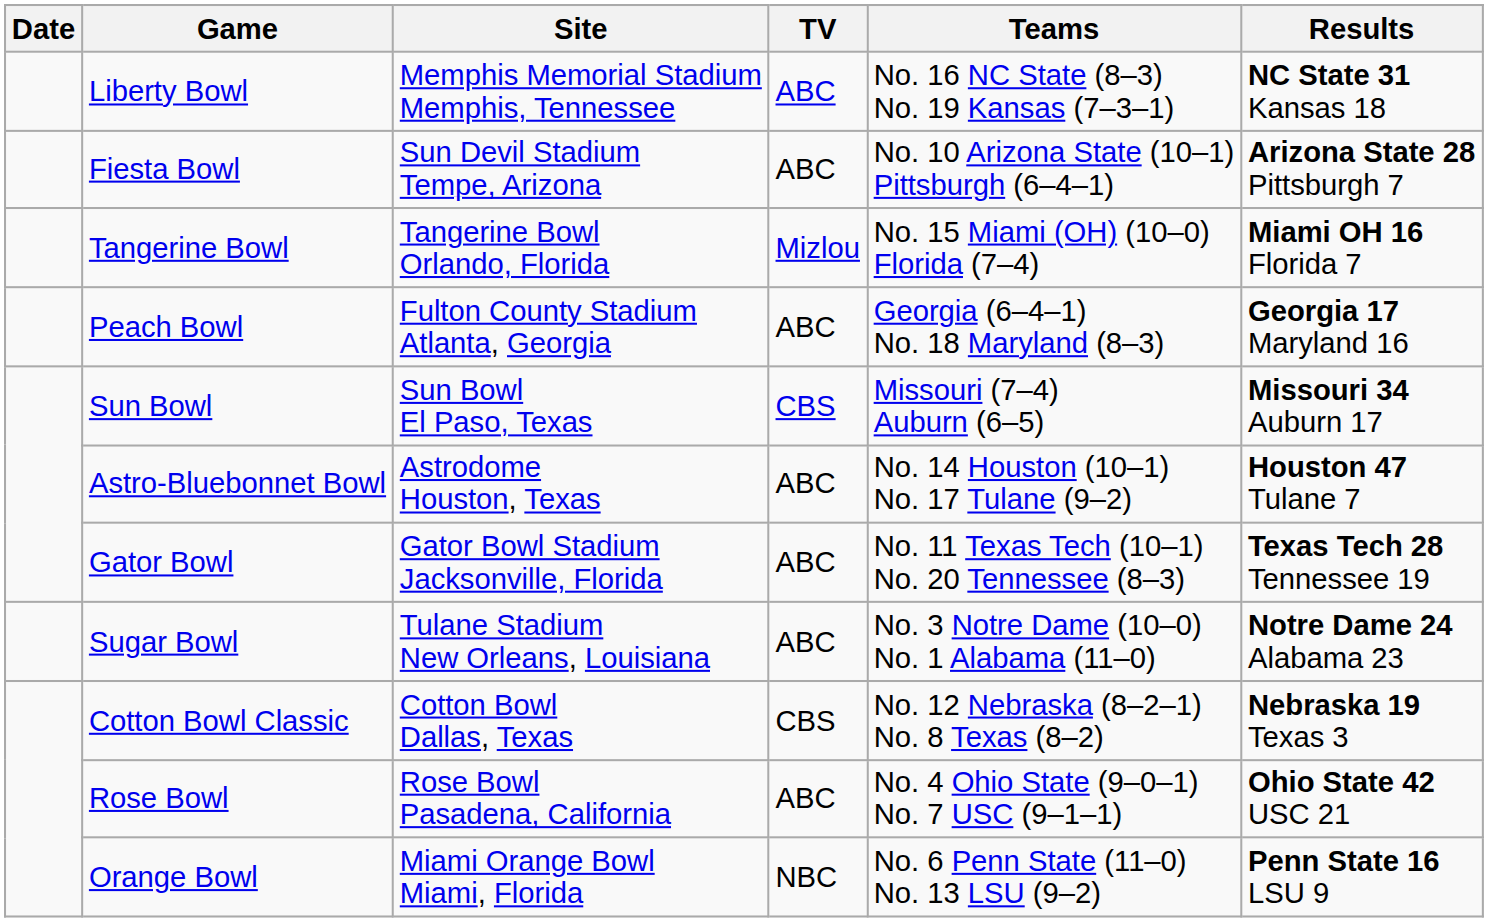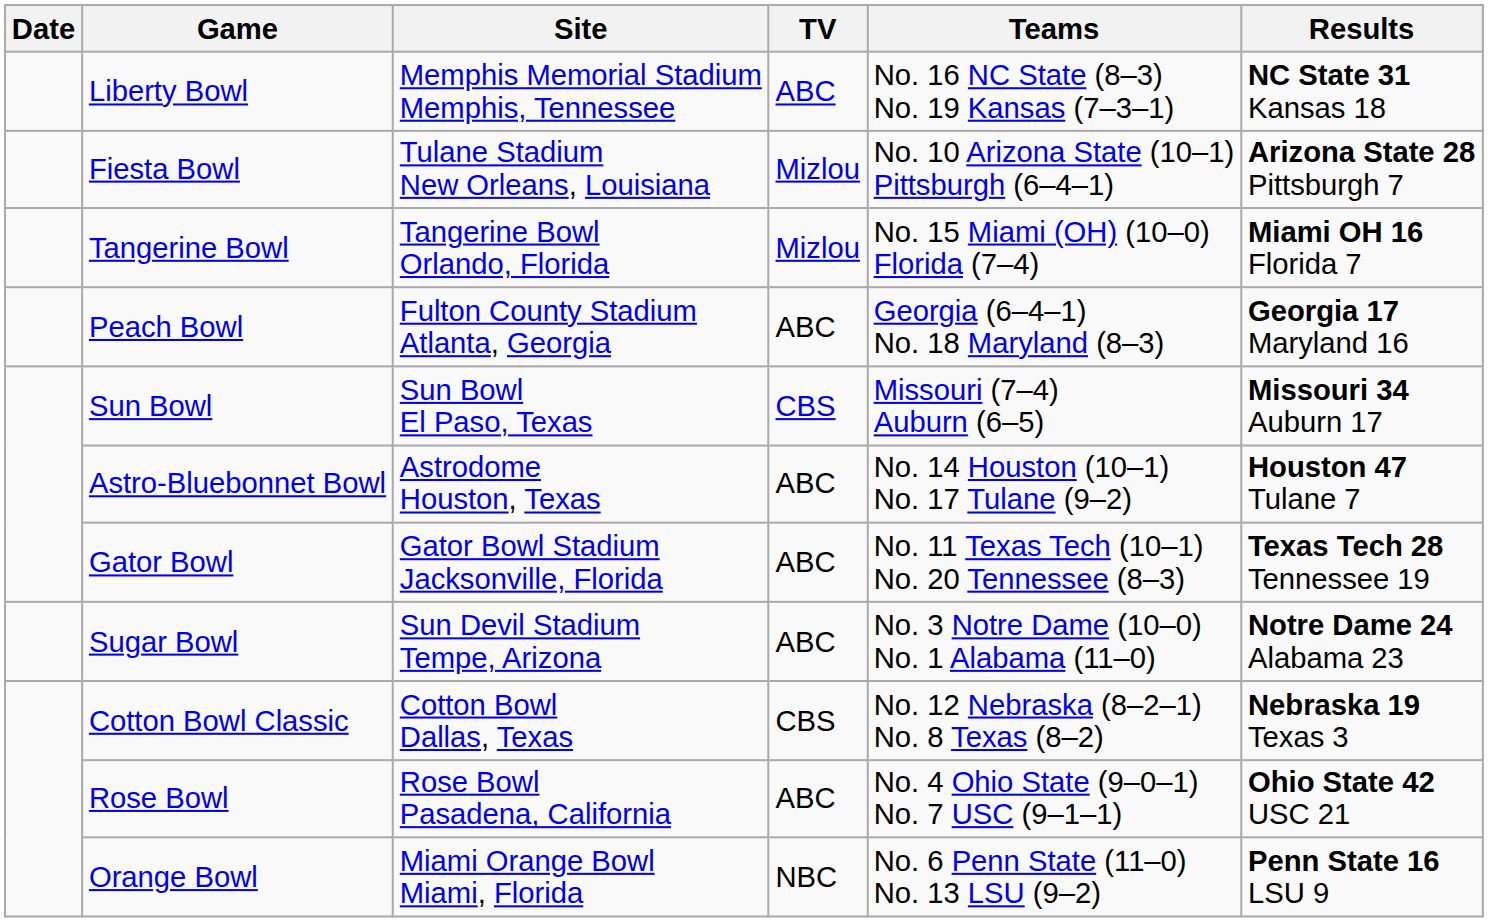 <table class="wikitable" style="font-size:90%">
 <tr>
 <th>Date</th>
 <th>Game</th>
 <th>Site</th>
 <th>TV</th>
 <th>Teams</th>
 <th>Results</th>
 </tr>
 <tr>
 <td></td>
 <td><a href='#'>Liberty Bowl</a></td>
 <td><a href='#'>Memphis Memorial Stadium</a><br><a href='#'>Memphis, Tennessee</a></td>
 <td><a href='#'>ABC</a></td>
 <td>No. 16 <a href='#'>NC State</a> (8–3)<br>No. 19 <a href='#'>Kansas</a> (7–3–1)</td>
 <td><strong>NC State 31</strong><br>Kansas 18</td>
 </tr>
 <tr>
 <td></td>
 <td><a href='#'>Fiesta Bowl</a></td>
-<td><a href='#'>Sun Devil Stadium</a><br><a href='#'>Tempe, Arizona</a></td>
-<td>ABC</td>
+<td><a href='#'>Tulane Stadium</a><br><a href='#'>New Orleans</a>, <a href='#'>Louisiana</a></td>
+<td><a href='#'>Mizlou</a></td>
 <td>No. 10 <a href='#'>Arizona State</a> (10–1)<br><a href='#'>Pittsburgh</a> (6–4–1)</td>
 <td><strong>Arizona State 28</strong><br>Pittsburgh 7</td>
 </tr>
 <tr>
 <td></td>
 <td><a href='#'>Tangerine Bowl</a></td>
 <td><a href='#'>Tangerine Bowl</a><br><a href='#'>Orlando, Florida</a></td>
 <td><a href='#'>Mizlou</a></td>
 <td>No. 15 <a href='#'>Miami (OH)</a> (10–0)<br><a href='#'>Florida</a> (7–4)</td>
 <td><strong>Miami OH 16</strong><br>Florida 7</td>
 </tr>
 <tr>
 <td></td>
 <td><a href='#'>Peach Bowl</a></td>
 <td><a href='#'>Fulton County Stadium</a><br><a href='#'>Atlanta</a>, <a href='#'>Georgia</a></td>
 <td>ABC</td>
 <td><a href='#'>Georgia</a> (6–4–1)<br>No. 18 <a href='#'>Maryland</a> (8–3)</td>
 <td><strong>Georgia 17</strong><br>Maryland 16</td>
 </tr>
 <tr>
 <td rowspan=3></td>
 <td><a href='#'>Sun Bowl</a></td>
 <td><a href='#'>Sun Bowl</a><br><a href='#'>El Paso, Texas</a></td>
 <td><a href='#'>CBS</a></td>
 <td><a href='#'>Missouri</a> (7–4)<br><a href='#'>Auburn</a> (6–5)</td>
 <td><strong>Missouri 34</strong><br>Auburn 17</td>
 </tr>
 <tr>
 <td><a href='#'>Astro-Bluebonnet Bowl</a></td>
 <td><a href='#'>Astrodome</a><br><a href='#'>Houston</a>, <a href='#'>Texas</a></td>
 <td>ABC</td>
 <td>No. 14 <a href='#'>Houston</a> (10–1)<br>No. 17 <a href='#'>Tulane</a> (9–2)</td>
 <td><strong>Houston 47</strong><br>Tulane 7</td>
 </tr>
 <tr>
 <td><a href='#'>Gator Bowl</a></td>
 <td><a href='#'>Gator Bowl Stadium</a><br><a href='#'>Jacksonville, Florida</a></td>
 <td>ABC</td>
 <td>No. 11 <a href='#'>Texas Tech</a> (10–1)<br>No. 20 <a href='#'>Tennessee</a> (8–3)</td>
 <td><strong>Texas Tech 28</strong><br>Tennessee 19</td>
 </tr>
 <tr>
 <td></td>
 <td><a href='#'>Sugar Bowl</a></td>
-<td><a href='#'>Tulane Stadium</a><br><a href='#'>New Orleans</a>, <a href='#'>Louisiana</a></td>
+<td><a href='#'>Sun Devil Stadium</a><br><a href='#'>Tempe, Arizona</a></td>
 <td>ABC</td>
 <td>No. 3 <a href='#'>Notre Dame</a> (10–0)<br>No. 1 <a href='#'>Alabama</a> (11–0)</td>
 <td><strong>Notre Dame 24</strong><br>Alabama 23</td>
 </tr>
 <tr>
 <td rowspan=3></td>
 <td><a href='#'>Cotton Bowl Classic</a></td>
 <td><a href='#'>Cotton Bowl</a><br><a href='#'>Dallas</a>, <a href='#'>Texas</a></td>
 <td>CBS</td>
 <td>No. 12 <a href='#'>Nebraska</a> (8–2–1)<br>No. 8 <a href='#'>Texas</a> (8–2)</td>
 <td><strong>Nebraska 19</strong><br>Texas 3</td>
 </tr>
 <tr>
 <td><a href='#'>Rose Bowl</a></td>
 <td><a href='#'>Rose Bowl</a><br><a href='#'>Pasadena, California</a></td>
 <td>ABC</td>
 <td>No. 4 <a href='#'>Ohio State</a> (9–0–1)<br> No. 7 <a href='#'>USC</a> (9–1–1)</td>
 <td><strong>Ohio State 42</strong><br>USC 21</td>
 </tr>
 <tr>
 <td><a href='#'>Orange Bowl</a></td>
 <td><a href='#'>Miami Orange Bowl</a><br><a href='#'>Miami</a>, <a href='#'>Florida</a></td>
 <td>NBC</td>
 <td>No. 6 <a href='#'>Penn State</a> (11–0)<br>No. 13 <a href='#'>LSU</a> (9–2)</td>
 <td><strong>Penn State 16</strong><br>LSU 9</td>
 </tr>
 </table>
